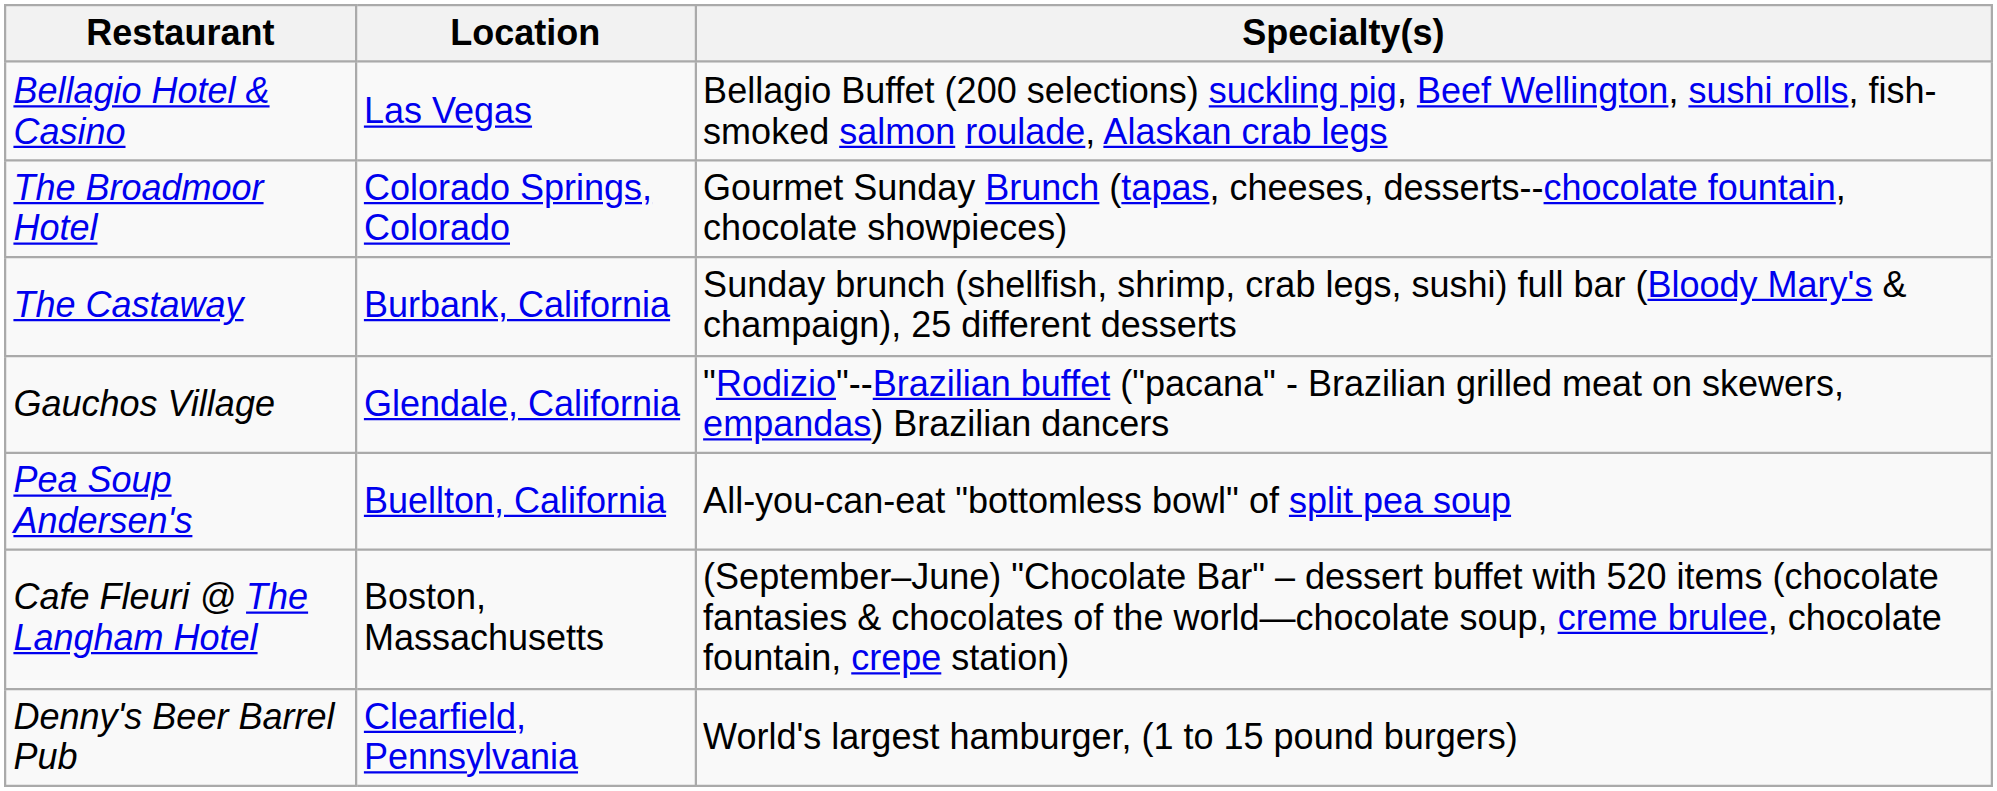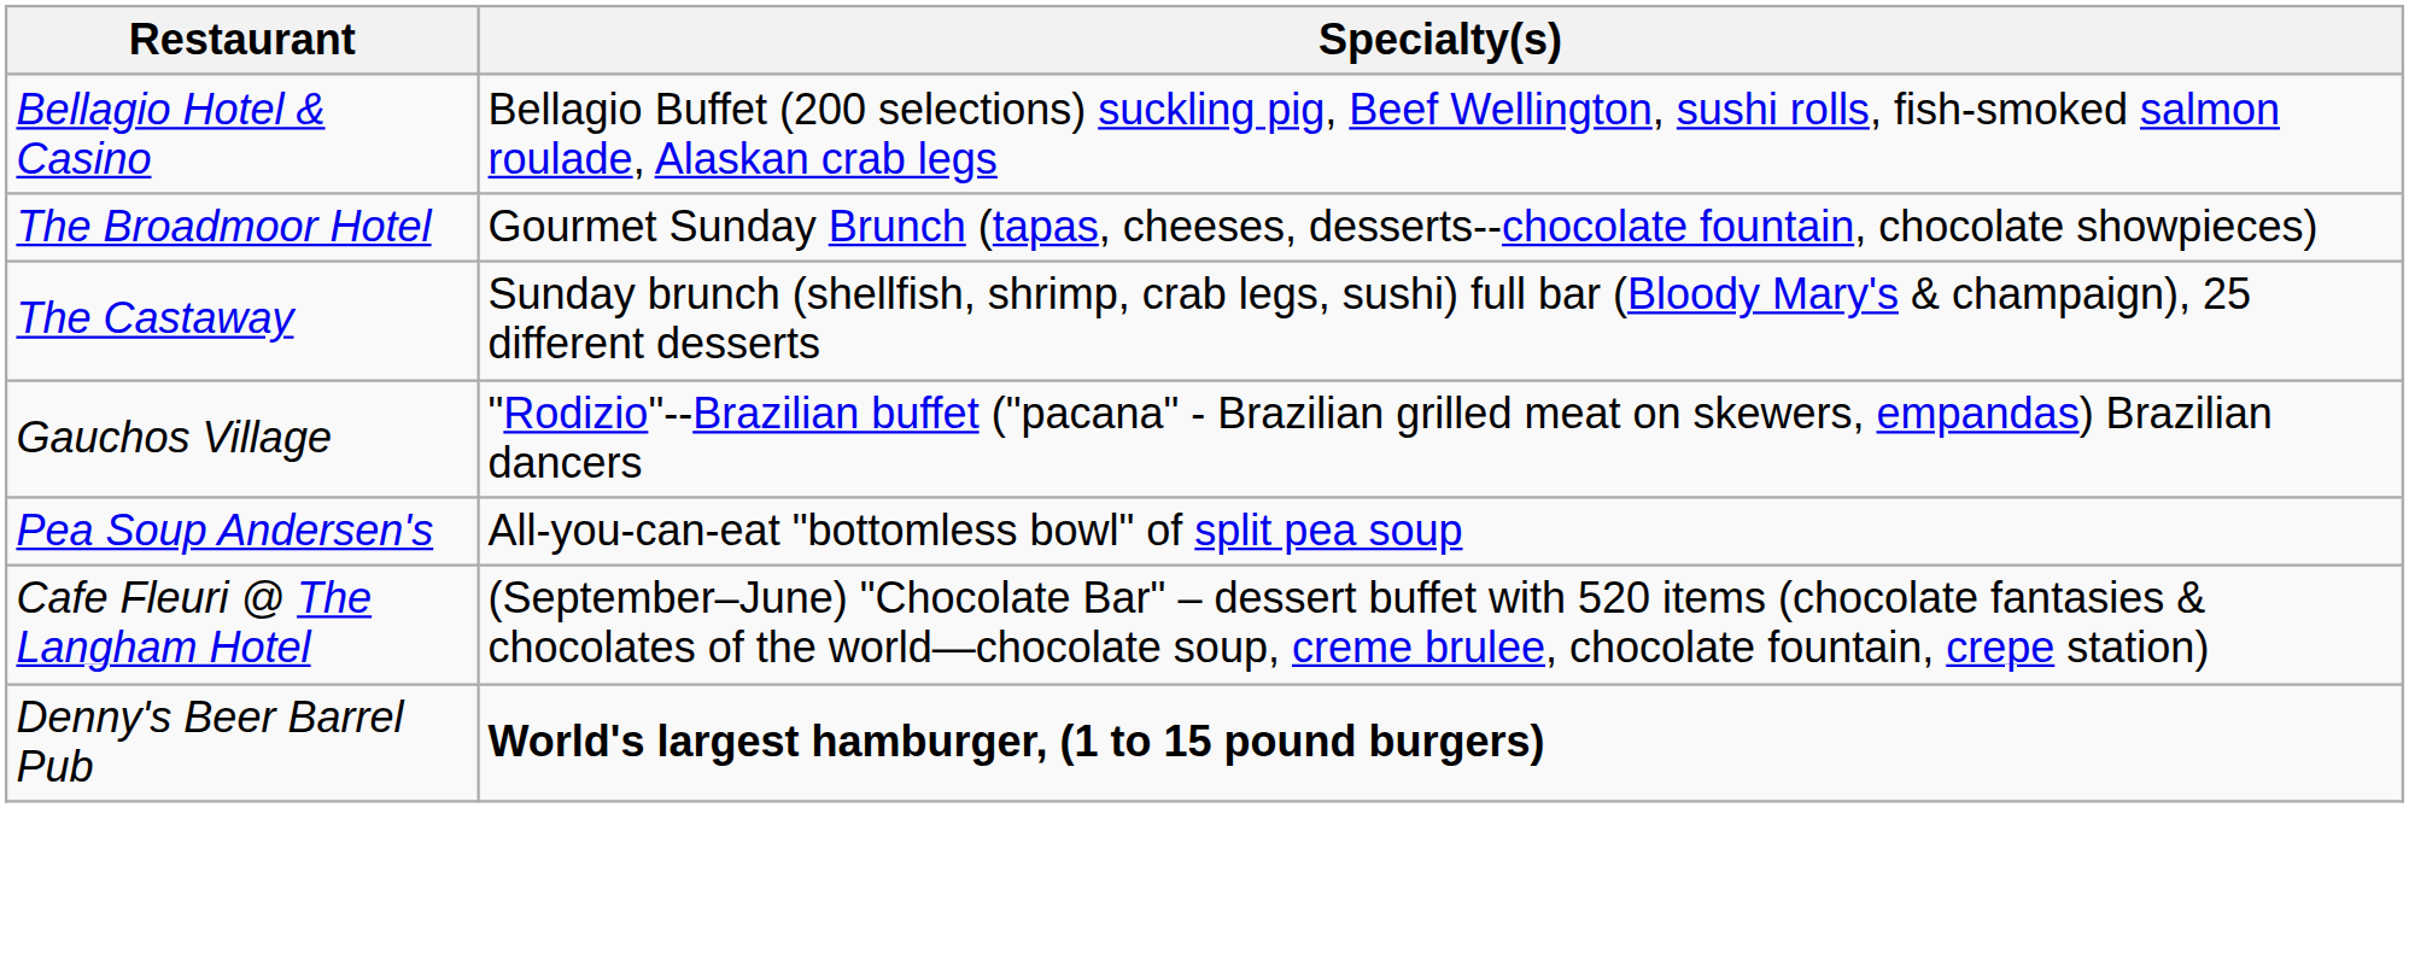 <table class="wikitable" style="width:100%;">
 <tr>
 <th>Restaurant</th>
-<th>Location</th>
 <th>Specialty(s)</th>
 </tr>
 <tr>
 <td><em><a href='#'>Bellagio Hotel & Casino</a></em></td>
-<td><a href='#'>Las Vegas</a></td>
 <td>Bellagio Buffet (200 selections) <a href='#'>suckling pig</a>, <a href='#'>Beef Wellington</a>, <a href='#'>sushi rolls</a>, fish-smoked <a href='#'>salmon</a> <a href='#'>roulade</a>, <a href='#'>Alaskan crab legs</a></td>
 </tr>
 <tr>
 <td><em><a href='#'>The Broadmoor Hotel</a></em></td>
-<td><a href='#'>Colorado Springs, Colorado</a></td>
 <td>Gourmet Sunday <a href='#'>Brunch</a> (<a href='#'>tapas</a>, cheeses, desserts--<a href='#'>chocolate fountain</a>, chocolate showpieces)</td>
 </tr>
 <tr>
 <td><em><a href='#'>The Castaway</a></em></td>
-<td><a href='#'>Burbank, California</a></td>
 <td>Sunday brunch (shellfish, shrimp, crab legs, sushi) full bar (<a href='#'>Bloody Mary's</a> & champaign), 25 different desserts</td>
 </tr>
 <tr>
 <td><em>Gauchos Village</em></td>
-<td><a href='#'>Glendale, California</a></td>
 <td>"<a href='#'>Rodizio</a>"--<a href='#'>Brazilian buffet</a> ("pacana" - Brazilian grilled meat on skewers, <a href='#'>empandas</a>) Brazilian dancers</td>
 </tr>
 <tr>
 <td><em><a href='#'>Pea Soup Andersen's</a></em></td>
-<td><a href='#'>Buellton, California</a></td>
 <td>All-you-can-eat "bottomless bowl" of <a href='#'>split pea soup</a></td>
 </tr>
 <tr>
 <td><em>Cafe Fleuri @ <a href='#'>The Langham Hotel</a></em></td>
-<td>Boston, Massachusetts</td>
 <td>(September–June) "Chocolate Bar" – dessert buffet with 520 items (chocolate fantasies & chocolates of the world—chocolate soup, <a href='#'>creme brulee</a>, chocolate fountain, <a href='#'>crepe</a> station)</td>
 </tr>
 <tr>
 <td><em>Denny's Beer Barrel Pub</em></td>
-<td><a href='#'>Clearfield, Pennsylvania</a></td>
-<td>World's largest hamburger, (1 to 15 pound burgers)</td>
+<td><strong>World's largest hamburger, (1 to 15 pound burgers)</strong></td>
 </tr>
 </table>
